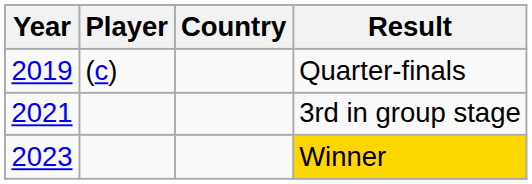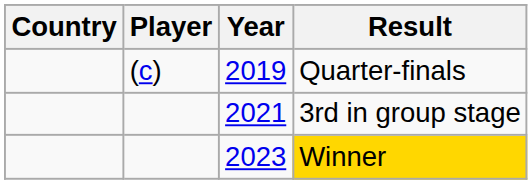 <table class="wikitable sortable" style="font-size:90%;">
 <tr>
+<th>Country</th>
+<th>Player</th>
 <th>Year</th>
-<th>Player</th>
-<th>Country</th>
 <th>Result</th>
 </tr>
 <tr>
+<td></td>
+<td> (<a href='#'>c</a>)</td>
 <td><a href='#'>2019</a>   </td>
-<td> (<a href='#'>c</a>)</td>
-<td></td>
 <td data-sort-value="2">Quarter-finals</td>
 </tr>
 <tr>
-<td><a href='#'>2021</a> </td>
 <td></td>
 <td></td>
+<td><a href='#'>2021</a> </td>
 <td data-sort-value="3">3rd in group stage</td>
 </tr>
 <tr>
-<td><a href='#'>2023</a> </td>
 <td></td>
 <td></td>
+<td><a href='#'>2023</a> </td>
 <td bgcolor="#FFD700" data-sort-value="1">Winner</td>
 </tr>
 </table>
